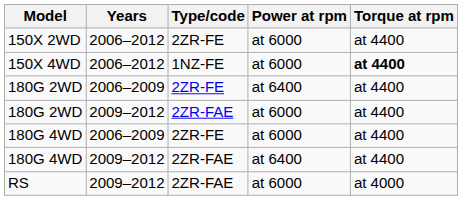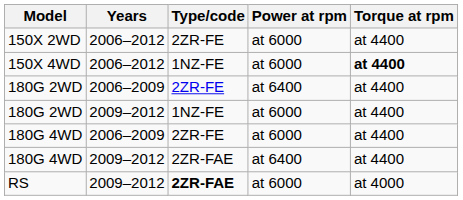 <table class="wikitable">
 <tr>
 <th>Model</th>
 <th>Years</th>
 <th>Type/code</th>
 <th>Power at rpm</th>
 <th>Torque at rpm</th>
 </tr>
 <tr>
 <td>150X 2WD</td>
 <td>2006–2012</td>
 <td> 2ZR-FE</td>
 <td> at 6000</td>
 <td> at 4400</td>
 </tr>
 <tr>
 <td>150X 4WD</td>
 <td>2006–2012</td>
 <td> 1NZ-FE</td>
 <td> at 6000</td>
 <td><strong> at 4400</strong></td>
 </tr>
 <tr>
 <td>180G 2WD</td>
 <td>2006–2009</td>
 <td> <a href='#'>2ZR-FE</a></td>
 <td> at 6400</td>
 <td> at 4400</td>
 </tr>
 <tr>
 <td>180G 2WD</td>
 <td>2009–2012</td>
-<td> <a href='#'>2ZR-FAE</a></td>
+<td> 1NZ-FE</td>
 <td> at 6000</td>
 <td> at 4400</td>
 </tr>
 <tr>
 <td>180G 4WD</td>
 <td>2006–2009</td>
 <td> 2ZR-FE</td>
 <td> at 6000</td>
 <td> at 4400</td>
 </tr>
 <tr>
 <td>180G 4WD</td>
 <td>2009–2012</td>
 <td> 2ZR-FAE</td>
 <td> at 6400</td>
 <td> at 4400</td>
 </tr>
 <tr>
 <td>RS</td>
 <td>2009–2012</td>
-<td> 2ZR-FAE</td>
+<td><strong> 2ZR-FAE</strong></td>
 <td> at 6000</td>
 <td> at 4000</td>
 </tr>
 </table>
